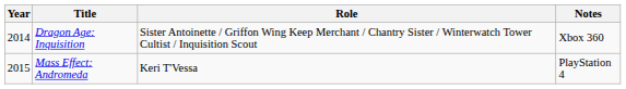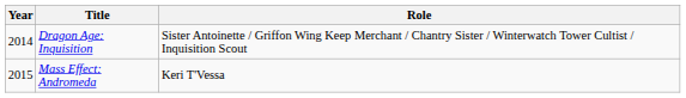 <table class="wikitable sortable plainrowheaders">
 <tr>
 <th>Year</th>
 <th>Title</th>
 <th>Role</th>
-<th class="unsortable">Notes</th>
 </tr>
 <tr>
 <td>2014</td>
 <td><em><a href='#'>Dragon Age: Inquisition</a></em></td>
 <td>Sister Antoinette / Griffon Wing Keep Merchant / Chantry Sister / Winterwatch Tower Cultist / Inquisition Scout</td>
-<td>Xbox 360</td>
 </tr>
 <tr>
 <td>2015</td>
 <td><em><a href='#'>Mass Effect: Andromeda</a></em></td>
 <td>Keri T'Vessa</td>
-<td>PlayStation 4</td>
 </tr>
 </table>
